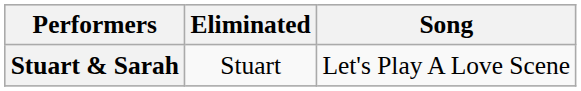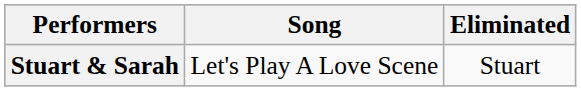 <table class="wikitable plainrowheaders" style="text-align:center;">
 <tr>
 <th scope="col">Performers</th>
+<th scope="col">Song</th>
 <th scope="col">Eliminated</th>
-<th scope="col">Song</th>
 </tr>
 <tr>
 <th scope="row">Stuart & Sarah</th>
+<td>Let's Play A Love Scene</td>
 <td>Stuart</td>
-<td>Let's Play A Love Scene</td>
 </tr>
 </table>
